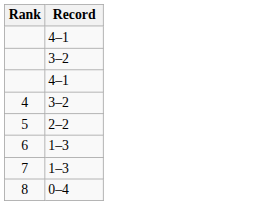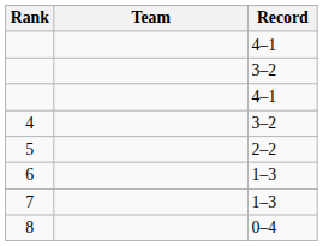 <table class="wikitable">
 <tr>
 <th width=40>Rank</th>
+<th width=180>Team</th>
 <th width=60>Record</th>
 </tr>
 <tr>
 <td align="center"></td>
+<td></td>
 <td>4–1</td>
 </tr>
 <tr>
 <td align="center"></td>
+<td></td>
 <td>3–2</td>
 </tr>
 <tr>
 <td align="center"></td>
+<td></td>
 <td>4–1</td>
 </tr>
 <tr>
 <td align="center">4</td>
+<td></td>
 <td>3–2</td>
 </tr>
 <tr>
 <td align="center">5</td>
+<td></td>
 <td>2–2</td>
 </tr>
 <tr>
 <td align="center">6</td>
+<td></td>
 <td>1–3</td>
 </tr>
 <tr>
 <td align="center">7</td>
+<td></td>
 <td>1–3</td>
 </tr>
 <tr>
 <td align="center">8</td>
+<td></td>
 <td>0–4</td>
 </tr>
 </table>
